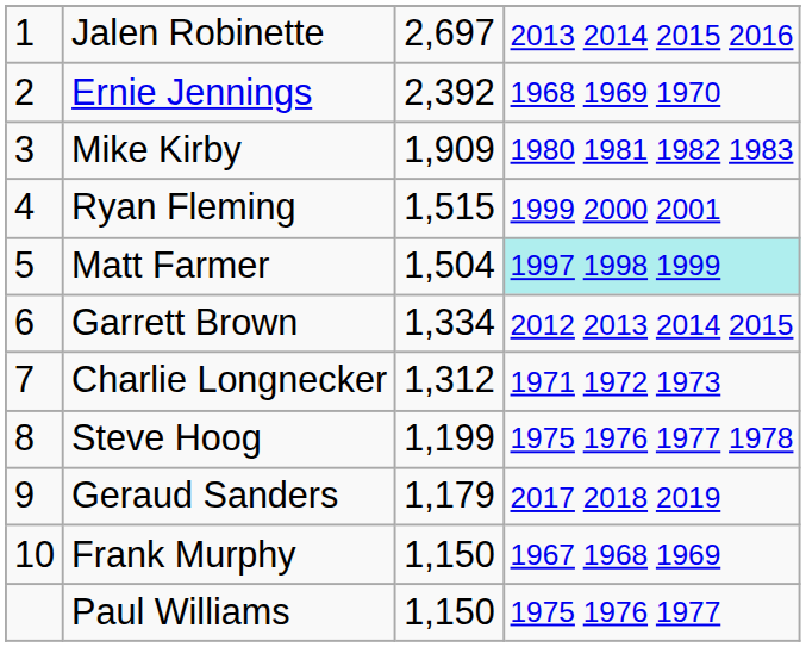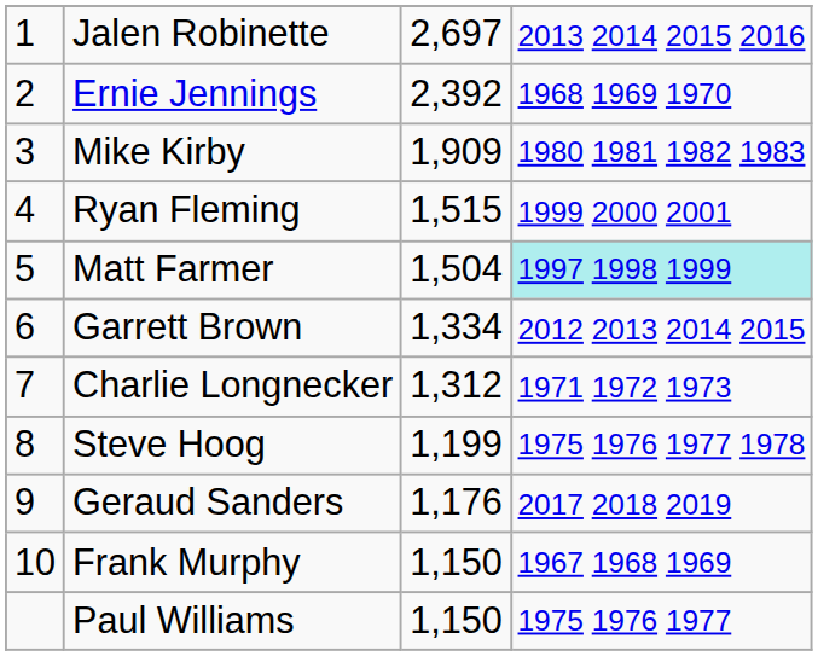 <table class="wikitable">
 <tr>
 </tr>
 <tr>
 <td>1</td>
 <td>Jalen Robinette</td>
 <td>2,697</td>
 <td style="font-size:80%;"><a href='#'>2013</a> <a href='#'>2014</a> <a href='#'>2015</a> <a href='#'>2016</a></td>
 </tr>
 <tr>
 <td>2</td>
 <td><a href='#'>Ernie Jennings</a></td>
 <td>2,392</td>
 <td style="font-size:80%;"><a href='#'>1968</a> <a href='#'>1969</a> <a href='#'>1970</a></td>
 </tr>
 <tr>
 <td>3</td>
 <td>Mike Kirby</td>
 <td>1,909</td>
 <td style="font-size:80%;"><a href='#'>1980</a> <a href='#'>1981</a> <a href='#'>1982</a> <a href='#'>1983</a></td>
 </tr>
 <tr>
 <td>4</td>
 <td>Ryan Fleming</td>
 <td>1,515</td>
 <td style="font-size:80%;"><a href='#'>1999</a> <a href='#'>2000</a> <a href='#'>2001</a></td>
 </tr>
 <tr>
 <td>5</td>
 <td>Matt Farmer</td>
 <td>1,504</td>
 <td style="background: paleturquoise; font-size:80%;"><a href='#'>1997</a> <a href='#'>1998</a> <a href='#'>1999</a></td>
 </tr>
 <tr>
 <td>6</td>
 <td>Garrett Brown</td>
 <td>1,334</td>
 <td style="font-size:80%;"><a href='#'>2012</a> <a href='#'>2013</a> <a href='#'>2014</a> <a href='#'>2015</a></td>
 </tr>
 <tr>
 <td>7</td>
 <td>Charlie Longnecker</td>
 <td>1,312</td>
 <td style="font-size:80%;"><a href='#'>1971</a> <a href='#'>1972</a> <a href='#'>1973</a></td>
 </tr>
 <tr>
 <td>8</td>
 <td>Steve Hoog</td>
 <td>1,199</td>
 <td style="font-size:80%;"><a href='#'>1975</a> <a href='#'>1976</a> <a href='#'>1977</a> <a href='#'>1978</a></td>
 </tr>
 <tr>
 <td>9</td>
 <td>Geraud Sanders</td>
-<td>1,179</td>
+<td>1,176</td>
 <td style="font-size:80%;"><a href='#'>2017</a> <a href='#'>2018</a> <a href='#'>2019</a></td>
 </tr>
 <tr>
 <td>10</td>
 <td>Frank Murphy</td>
 <td>1,150</td>
 <td style="font-size:80%;"><a href='#'>1967</a> <a href='#'>1968</a> <a href='#'>1969</a></td>
 </tr>
 <tr>
 <td></td>
 <td>Paul Williams</td>
 <td>1,150</td>
 <td style="font-size:80%;"><a href='#'>1975</a> <a href='#'>1976</a> <a href='#'>1977</a></td>
 </tr>
 </table>
